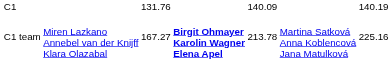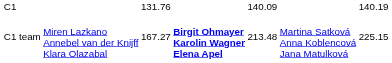 <table>
 <tr>
 <td>C1</td>
 <td></td>
 <td>131.76</td>
 <td></td>
 <td>140.09</td>
 <td></td>
 <td>140.19</td>
 </tr>
 <tr>
 <td>C1 team</td>
 <td><br><a href='#'>Miren Lazkano</a><br><a href='#'>Annebel van der Knijff</a><br><a href='#'>Klara Olazabal</a></td>
 <td>167.27</td>
 <td><strong><br><a href='#'>Birgit Ohmayer</a><br><a href='#'>Karolin Wagner</a><br><a href='#'>Elena Apel</a></strong></td>
-<td>213.78</td>
+<td>213.48</td>
 <td><br><a href='#'>Martina Satková</a><br><a href='#'>Anna Koblencová</a><br><a href='#'>Jana Matulková</a></td>
-<td>225.16</td>
+<td>225.15</td>
 </tr>
 </table>
